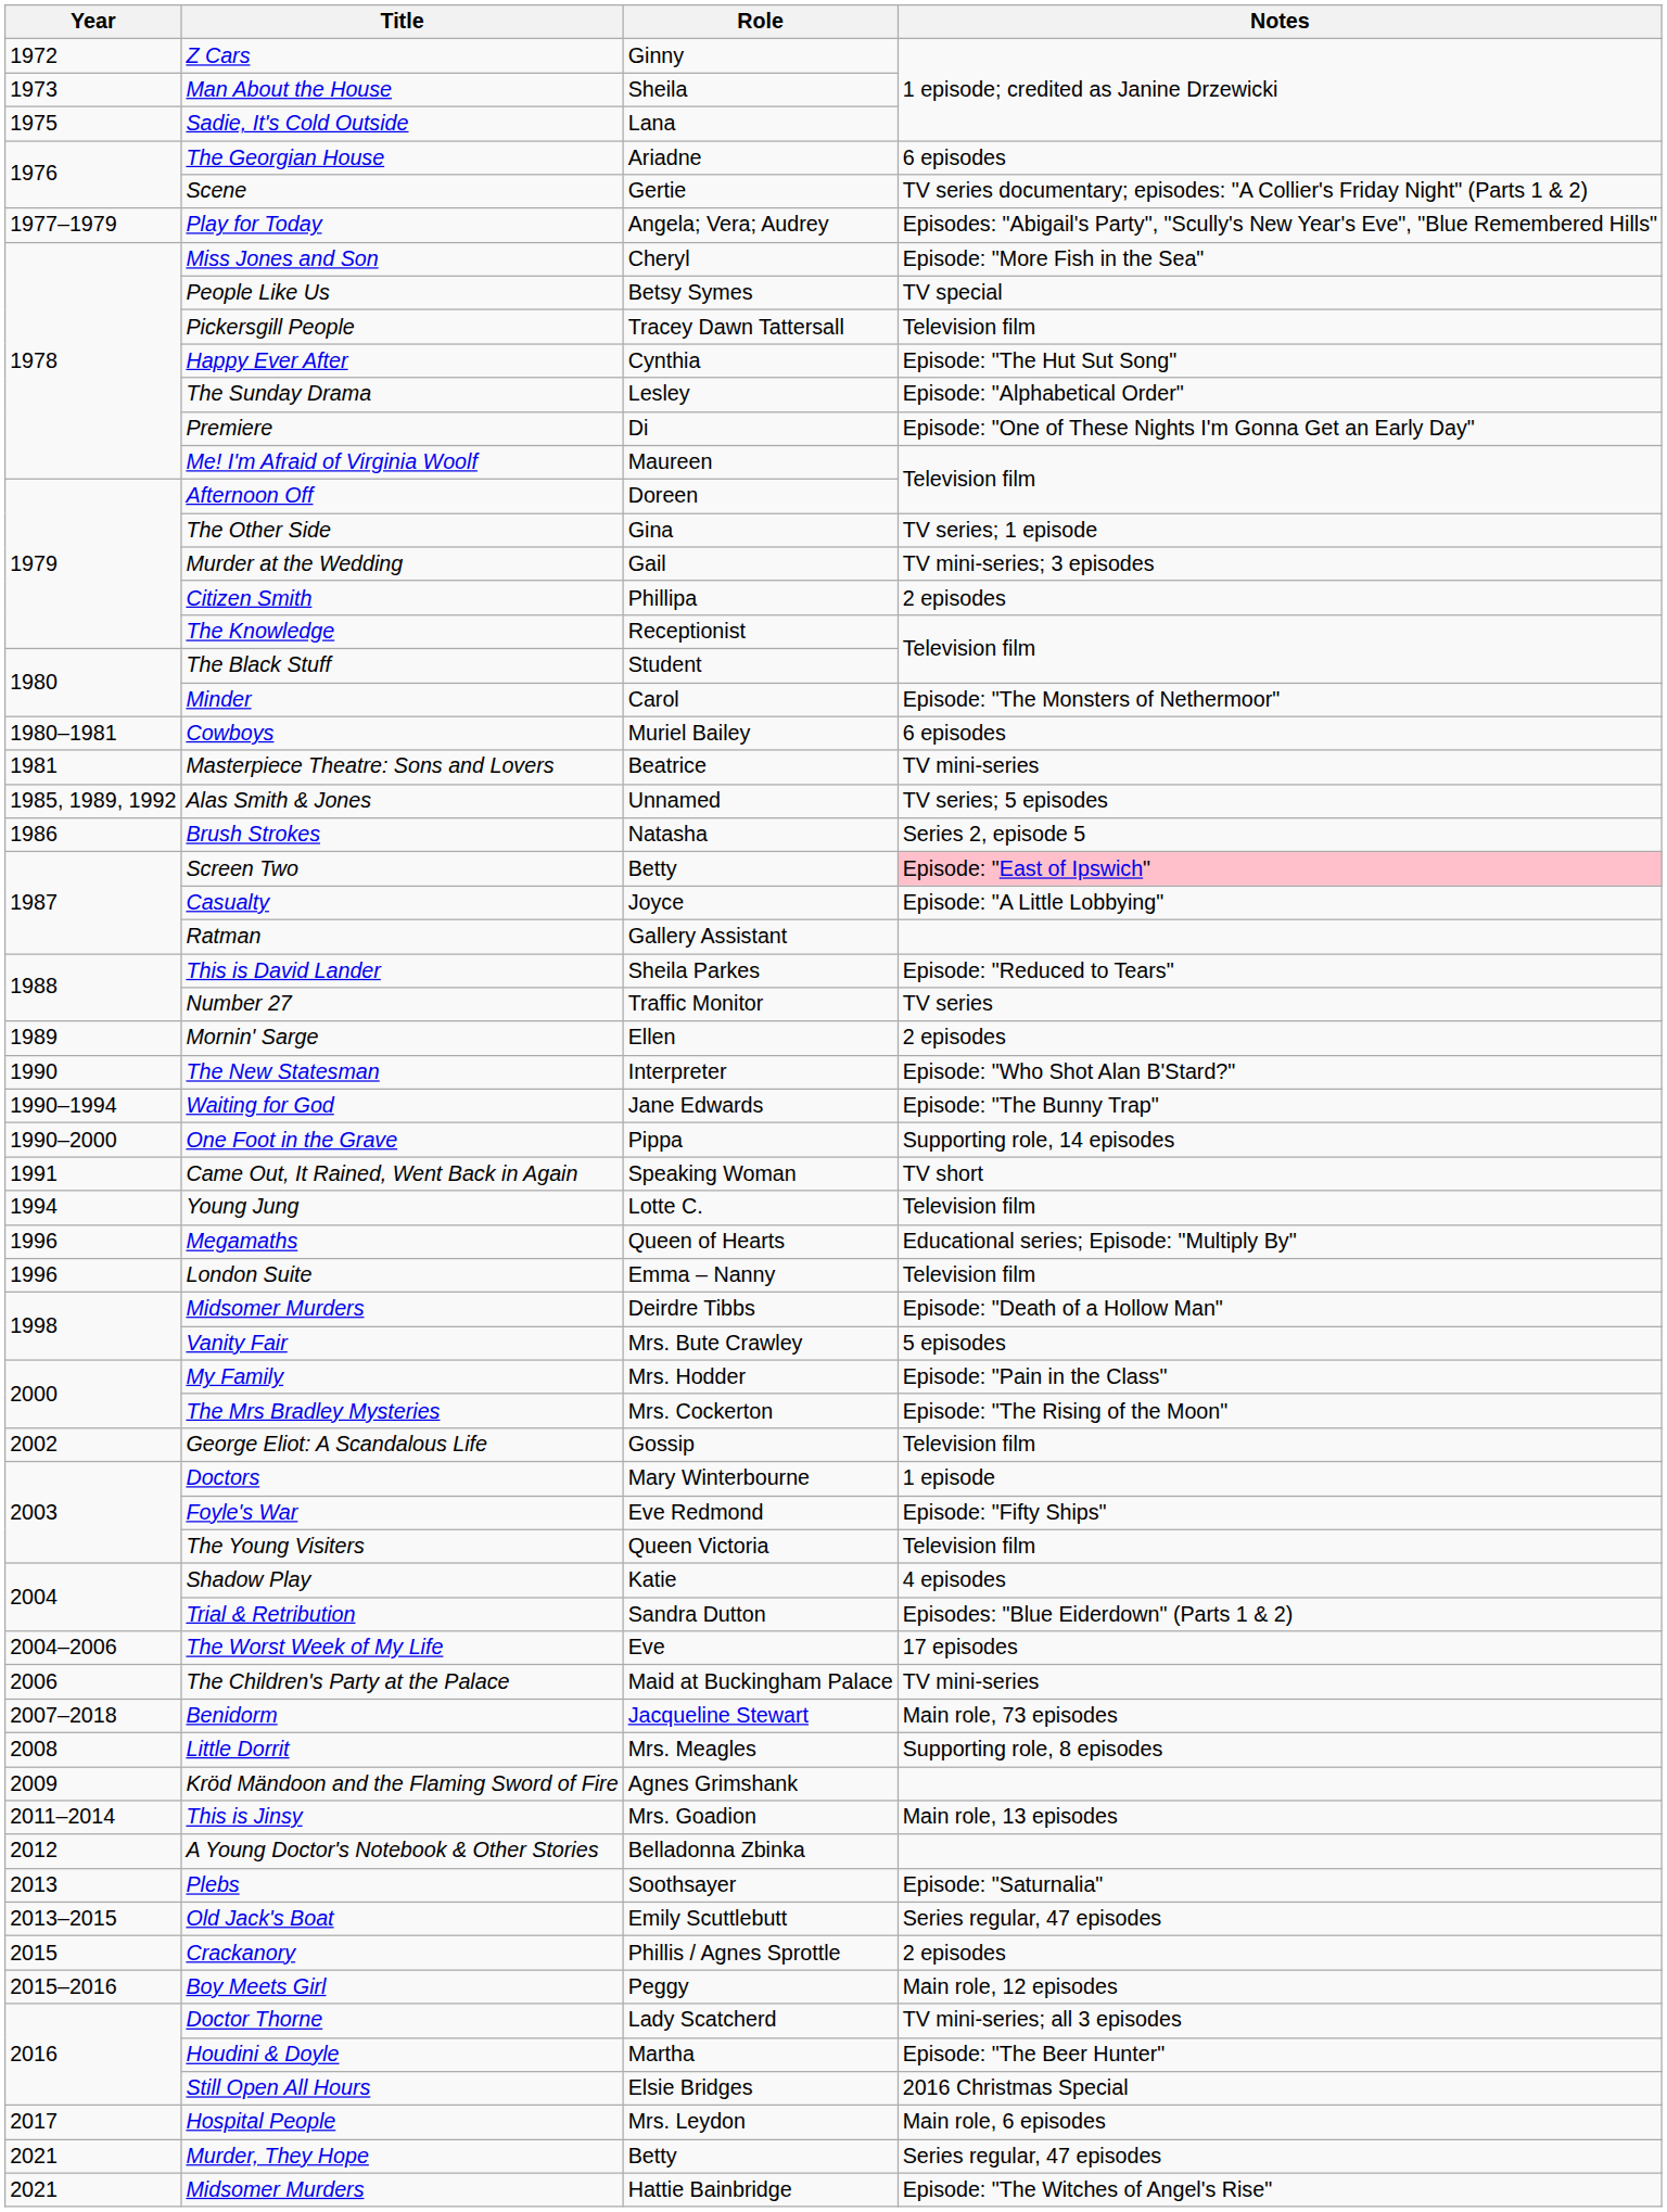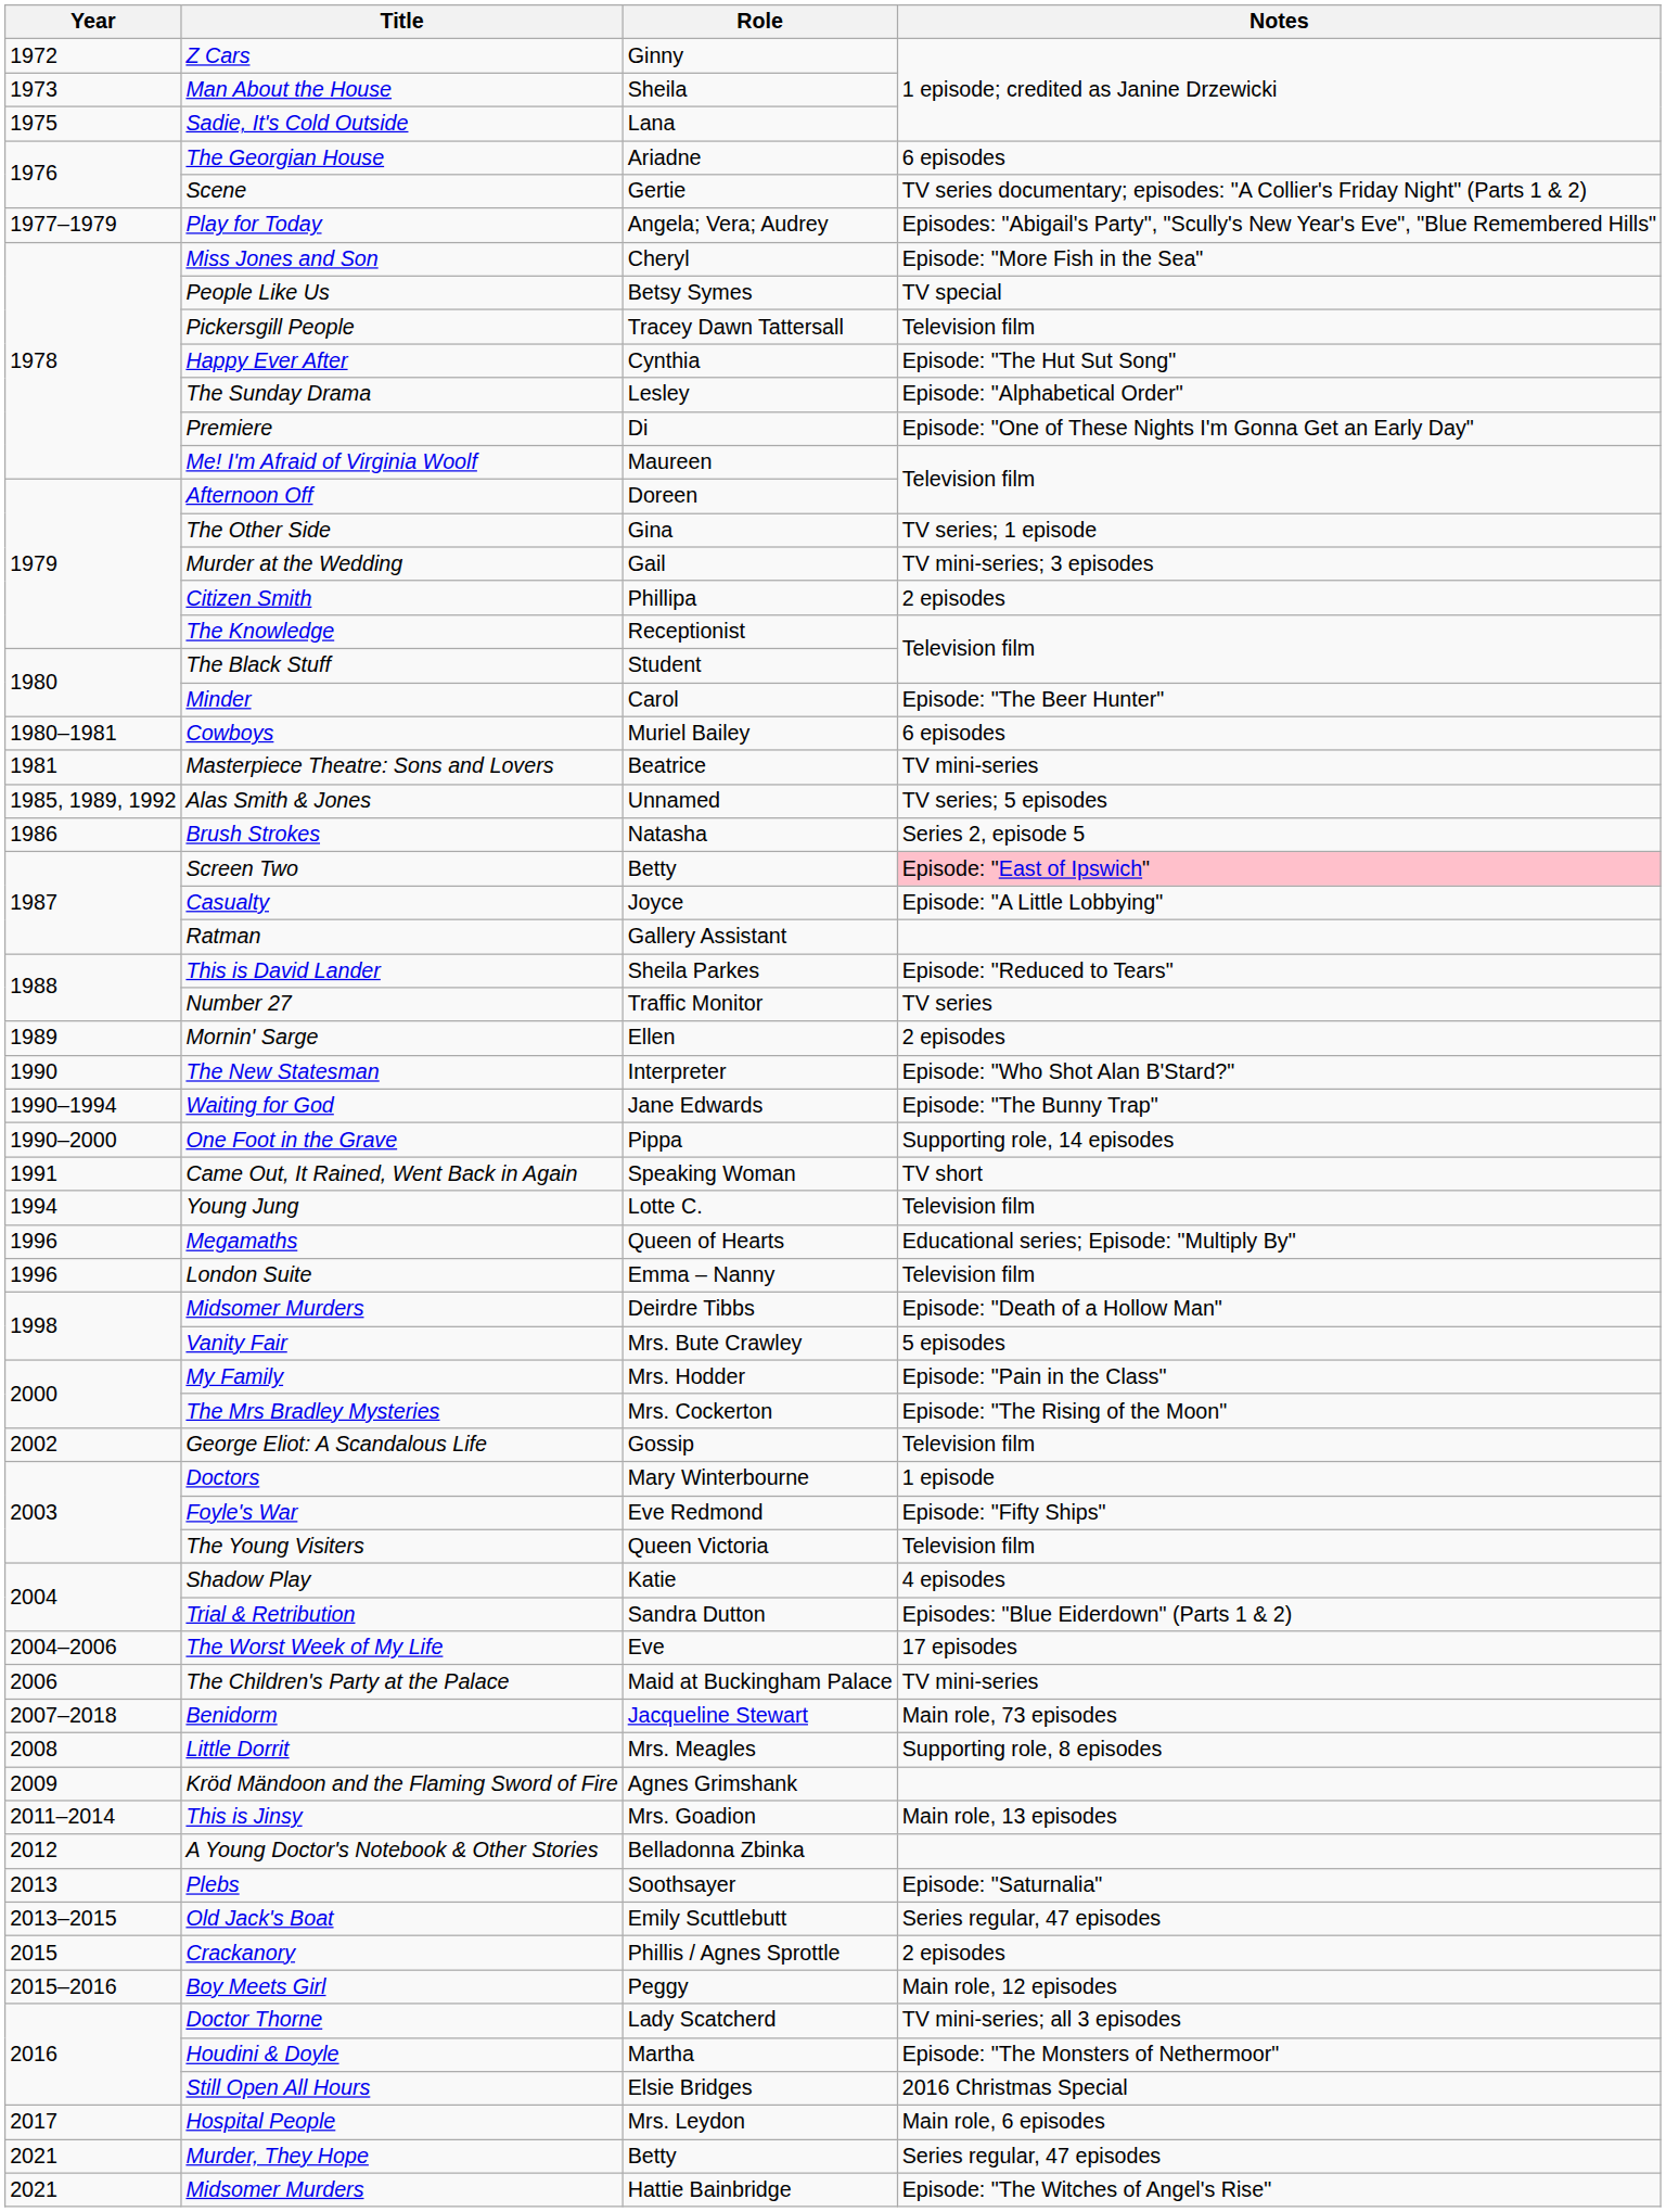 <table class="wikitable sortable">
 <tr>
 <th>Year</th>
 <th>Title</th>
 <th>Role</th>
 <th class="unsortable">Notes</th>
 </tr>
 <tr>
 <td>1972</td>
 <td><em><a href='#'>Z Cars</a></em></td>
 <td>Ginny</td>
 <td rowspan="3">1 episode; credited as Janine Drzewicki</td>
 </tr>
 <tr>
 <td>1973</td>
 <td><em><a href='#'>Man About the House</a></em></td>
 <td>Sheila</td>
 </tr>
 <tr>
 <td>1975</td>
 <td><em><a href='#'>Sadie, It's Cold Outside</a></em></td>
 <td>Lana</td>
 </tr>
 <tr>
 <td rowspan="2">1976</td>
 <td><em><a href='#'>The Georgian House</a></em></td>
 <td>Ariadne</td>
 <td>6 episodes</td>
 </tr>
 <tr>
 <td><em>Scene</em></td>
 <td>Gertie</td>
 <td>TV series documentary; episodes: "A Collier's Friday Night" (Parts 1 & 2)</td>
 </tr>
 <tr>
 <td>1977–1979</td>
 <td><em><a href='#'>Play for Today</a></em></td>
 <td>Angela; Vera; Audrey</td>
 <td>Episodes: "Abigail's Party", "Scully's New Year's Eve", "Blue Remembered Hills"</td>
 </tr>
 <tr>
 <td rowspan="7">1978</td>
 <td><em><a href='#'>Miss Jones and Son</a></em></td>
 <td>Cheryl</td>
 <td>Episode: "More Fish in the Sea"</td>
 </tr>
 <tr>
 <td><em>People Like Us</em></td>
 <td>Betsy Symes</td>
 <td>TV special</td>
 </tr>
 <tr>
 <td><em>Pickersgill People</em></td>
 <td>Tracey Dawn Tattersall</td>
 <td>Television film</td>
 </tr>
 <tr>
 <td><em><a href='#'>Happy Ever After</a></em></td>
 <td>Cynthia</td>
 <td>Episode: "The Hut Sut Song"</td>
 </tr>
 <tr>
 <td><em>The Sunday  Drama</em></td>
 <td>Lesley</td>
 <td>Episode: "Alphabetical Order"</td>
 </tr>
 <tr>
 <td><em>Premiere</em></td>
 <td>Di</td>
 <td>Episode: "One of These Nights I'm Gonna Get an Early Day"</td>
 </tr>
 <tr>
 <td><em><a href='#'>Me! I'm Afraid of Virginia Woolf</a></em></td>
 <td>Maureen</td>
 <td rowspan="2">Television film</td>
 </tr>
 <tr>
 <td rowspan="5">1979</td>
 <td><em><a href='#'>Afternoon Off</a></em></td>
 <td>Doreen</td>
 </tr>
 <tr>
 <td><em>The Other Side</em></td>
 <td>Gina</td>
 <td>TV series; 1 episode</td>
 </tr>
 <tr>
 <td><em>Murder at the Wedding</em></td>
 <td>Gail</td>
 <td>TV mini-series; 3 episodes</td>
 </tr>
 <tr>
 <td><em><a href='#'>Citizen Smith</a></em></td>
 <td>Phillipa</td>
 <td>2 episodes</td>
 </tr>
 <tr>
 <td><em><a href='#'>The Knowledge</a></em></td>
 <td>Receptionist</td>
 <td rowspan="2">Television film</td>
 </tr>
 <tr>
 <td rowspan="2">1980</td>
 <td><em>The Black Stuff</em></td>
 <td>Student</td>
 </tr>
 <tr>
 <td><em><a href='#'>Minder</a></em></td>
 <td>Carol</td>
-<td>Episode: "The Monsters of Nethermoor"</td>
+<td>Episode: "The Beer Hunter"</td>
 </tr>
 <tr>
 <td>1980–1981</td>
 <td><em><a href='#'>Cowboys</a></em></td>
 <td>Muriel Bailey</td>
 <td>6 episodes</td>
 </tr>
 <tr>
 <td>1981</td>
 <td><em>Masterpiece Theatre: Sons and Lovers</em></td>
 <td>Beatrice</td>
 <td>TV mini-series</td>
 </tr>
 <tr>
 <td>1985, 1989, 1992</td>
 <td><em>Alas Smith & Jones</em></td>
 <td>Unnamed</td>
 <td>TV series; 5 episodes</td>
 </tr>
 <tr>
 <td>1986</td>
 <td><em><a href='#'>Brush Strokes</a></em></td>
 <td>Natasha</td>
 <td>Series 2, episode 5</td>
 </tr>
 <tr>
 <td rowspan="3">1987</td>
 <td><em>Screen Two</em></td>
 <td>Betty</td>
 <td style="background: pink;">Episode: "<a href='#'>East of Ipswich</a>"</td>
 </tr>
 <tr>
 <td><em><a href='#'>Casualty</a></em></td>
 <td>Joyce</td>
 <td>Episode: "A Little Lobbying"</td>
 </tr>
 <tr>
 <td><em>Ratman</em></td>
 <td>Gallery Assistant</td>
 <td></td>
 </tr>
 <tr>
 <td rowspan="2">1988</td>
 <td><em><a href='#'>This is David Lander</a></em></td>
 <td>Sheila Parkes</td>
 <td>Episode: "Reduced to Tears"</td>
 </tr>
 <tr>
 <td><em>Number 27</em></td>
 <td>Traffic Monitor</td>
 <td>TV series</td>
 </tr>
 <tr>
 <td>1989</td>
 <td><em>Mornin' Sarge</em></td>
 <td>Ellen</td>
 <td>2 episodes</td>
 </tr>
 <tr>
 <td>1990</td>
 <td><em><a href='#'>The New Statesman</a></em></td>
 <td>Interpreter</td>
 <td>Episode: "Who Shot Alan B'Stard?"</td>
 </tr>
 <tr>
 <td>1990–1994</td>
 <td><em><a href='#'>Waiting for God</a></em></td>
 <td>Jane Edwards</td>
 <td>Episode: "The Bunny Trap"</td>
 </tr>
 <tr>
 <td>1990–2000</td>
 <td><em><a href='#'>One Foot in the Grave</a></em></td>
 <td>Pippa</td>
 <td>Supporting role, 14 episodes</td>
 </tr>
 <tr>
 <td>1991</td>
 <td><em>Came Out, It Rained, Went Back in Again</em></td>
 <td>Speaking Woman</td>
 <td>TV short</td>
 </tr>
 <tr>
 <td>1994</td>
 <td><em>Young Jung</em></td>
 <td>Lotte C.</td>
 <td>Television film</td>
 </tr>
 <tr>
 <td>1996</td>
 <td><em><a href='#'>Megamaths</a></em></td>
 <td>Queen of Hearts</td>
 <td>Educational series; Episode: "Multiply By"</td>
 </tr>
 <tr>
 <td>1996</td>
 <td><em>London Suite</em></td>
 <td>Emma – Nanny</td>
 <td>Television film</td>
 </tr>
 <tr>
 <td rowspan="2">1998</td>
 <td><em><a href='#'>Midsomer Murders</a></em></td>
 <td>Deirdre Tibbs</td>
 <td>Episode: "Death of a Hollow Man"</td>
 </tr>
 <tr>
 <td><em><a href='#'>Vanity Fair</a></em></td>
 <td>Mrs. Bute Crawley</td>
 <td>5 episodes</td>
 </tr>
 <tr>
 <td rowspan="2">2000</td>
 <td><em><a href='#'>My Family</a></em></td>
 <td>Mrs. Hodder</td>
 <td>Episode: "Pain in the Class"</td>
 </tr>
 <tr>
 <td><em><a href='#'>The Mrs Bradley Mysteries</a></em></td>
 <td>Mrs. Cockerton</td>
 <td>Episode: "The Rising of the Moon"</td>
 </tr>
 <tr>
 <td>2002</td>
 <td><em>George Eliot: A Scandalous Life</em></td>
 <td>Gossip</td>
 <td>Television film</td>
 </tr>
 <tr>
 <td rowspan="3">2003</td>
 <td><em><a href='#'>Doctors</a></em></td>
 <td>Mary Winterbourne</td>
 <td>1 episode</td>
 </tr>
 <tr>
 <td><em><a href='#'>Foyle's War</a></em></td>
 <td>Eve Redmond</td>
 <td>Episode: "Fifty Ships"</td>
 </tr>
 <tr>
 <td><em>The Young Visiters</em></td>
 <td>Queen Victoria</td>
 <td>Television film</td>
 </tr>
 <tr>
 <td rowspan="2">2004</td>
 <td><em>Shadow Play</em></td>
 <td>Katie</td>
 <td>4 episodes</td>
 </tr>
 <tr>
 <td><em><a href='#'>Trial & Retribution</a></em></td>
 <td>Sandra Dutton</td>
 <td>Episodes: "Blue Eiderdown" (Parts 1 & 2)</td>
 </tr>
 <tr>
 <td>2004–2006</td>
 <td><em><a href='#'>The Worst Week of My Life</a></em></td>
 <td>Eve</td>
 <td>17 episodes</td>
 </tr>
 <tr>
 <td>2006</td>
 <td><em>The Children's Party at the Palace</em></td>
 <td>Maid at Buckingham Palace</td>
 <td>TV mini-series</td>
 </tr>
 <tr>
 <td>2007–2018</td>
 <td><em><a href='#'>Benidorm</a></em></td>
 <td><a href='#'>Jacqueline Stewart</a></td>
 <td>Main role, 73 episodes</td>
 </tr>
 <tr>
 <td>2008</td>
 <td><em><a href='#'>Little Dorrit</a></em></td>
 <td>Mrs. Meagles</td>
 <td>Supporting role, 8 episodes</td>
 </tr>
 <tr>
 <td>2009</td>
 <td><em>Kröd Mändoon and the Flaming Sword of Fire</em></td>
 <td>Agnes Grimshank</td>
 <td></td>
 </tr>
 <tr>
 <td>2011–2014</td>
 <td><em><a href='#'>This is Jinsy</a></em></td>
 <td>Mrs. Goadion</td>
 <td>Main role, 13 episodes</td>
 </tr>
 <tr>
 <td>2012</td>
 <td><em>A Young Doctor's Notebook & Other Stories</em></td>
 <td>Belladonna Zbinka</td>
 <td></td>
 </tr>
 <tr>
 <td>2013</td>
 <td><em><a href='#'>Plebs</a></em></td>
 <td>Soothsayer</td>
 <td>Episode: "Saturnalia"</td>
 </tr>
 <tr>
 <td>2013–2015</td>
 <td><em><a href='#'>Old Jack's Boat</a></em></td>
 <td>Emily Scuttlebutt</td>
 <td>Series regular, 47 episodes</td>
 </tr>
 <tr>
 <td>2015</td>
 <td><em><a href='#'>Crackanory</a></em></td>
 <td>Phillis / Agnes Sprottle</td>
 <td>2 episodes</td>
 </tr>
 <tr>
 <td>2015–2016</td>
 <td><em><a href='#'>Boy Meets Girl</a></em></td>
 <td>Peggy</td>
 <td>Main role, 12 episodes</td>
 </tr>
 <tr>
 <td rowspan="3">2016</td>
 <td><em><a href='#'>Doctor Thorne</a></em></td>
 <td>Lady Scatcherd</td>
 <td>TV mini-series; all 3 episodes</td>
 </tr>
 <tr>
 <td><em><a href='#'>Houdini & Doyle</a></em></td>
 <td>Martha</td>
-<td>Episode: "The Beer Hunter"</td>
+<td>Episode: "The Monsters of Nethermoor"</td>
 </tr>
 <tr>
 <td><em><a href='#'>Still Open All Hours</a></em></td>
 <td>Elsie Bridges</td>
 <td>2016 Christmas Special</td>
 </tr>
 <tr>
 <td>2017</td>
 <td><em><a href='#'>Hospital People</a></em></td>
 <td>Mrs. Leydon</td>
 <td>Main role, 6 episodes</td>
 </tr>
 <tr>
 <td>2021</td>
 <td><em><a href='#'>Murder, They Hope</a></em></td>
 <td>Betty</td>
 <td>Series regular, 47 episodes</td>
 </tr>
 <tr>
 <td>2021</td>
 <td><em><a href='#'>Midsomer Murders</a></em></td>
 <td>Hattie Bainbridge</td>
 <td>Episode: "The Witches of Angel's Rise"</td>
 </tr>
 </table>
